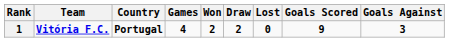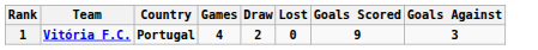 <table class="wikitable sortable" style="text-align: center">
 <tr>
 <th><strong>Rank</strong></th>
 <th><strong>Team</strong></th>
 <th><strong>Country</strong></th>
 <th><strong>Games</strong></th>
-<th><strong>Won</strong></th>
 <th><strong>Draw</strong></th>
 <th><strong>Lost</strong></th>
 <th><strong>Goals Scored</strong></th>
 <th><strong>Goals Against</strong></th>
 </tr>
 <tr>
 <th>1</th>
 <td align=left><strong><a href='#'>Vitória F.C.</a></strong></td>
 <td align=left><strong> Portugal</strong></td>
 <td><strong>4</strong></td>
 <td><strong>2</strong></td>
-<td><strong>2</strong></td>
 <td><strong>0</strong></td>
 <td><strong>9</strong></td>
 <td><strong>3</strong></td>
 </tr>
 </table>
